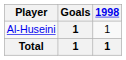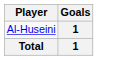 <table class="wikitable sortable" style="text-align:center;">
 <tr>
 <th>Player</th>
 <th>Goals</th>
-<th><a href='#'>1998</a></th>
 </tr>
 <tr>
 <td align="left"> <a href='#'>Al-Huseini</a></td>
 <th>1</th>
-<td>1</td>
 </tr>
 <tr class="sortbottom">
 <th>Total</th>
 <th>1</th>
-<th>1</th>
 </tr>
 </table>
